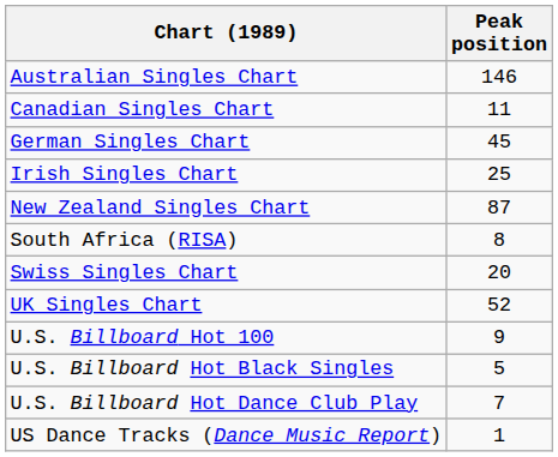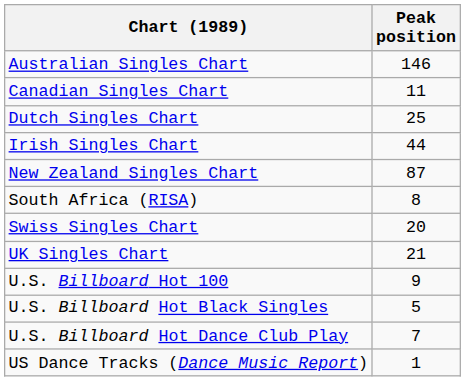 <table class="wikitable sortable plainrowheaders">
 <tr>
 <th>Chart (1989)</th>
 <th>Peak<br>position</th>
 </tr>
 <tr>
 <td><a href='#'>Australian Singles Chart</a></td>
 <td align="center">146</td>
 </tr>
 <tr>
 <td><a href='#'>Canadian Singles Chart</a></td>
 <td align="center">11</td>
 </tr>
 <tr>
-<td><a href='#'>German Singles Chart</a></td>
-<td align="center">45</td>
+<td><a href='#'>Dutch Singles Chart</a></td>
+<td align="center">25</td>
 </tr>
 <tr>
 <td><a href='#'>Irish Singles Chart</a></td>
-<td align="center">25</td>
+<td align="center">44</td>
 </tr>
 <tr>
 <td><a href='#'>New Zealand Singles Chart</a></td>
 <td align="center">87</td>
 </tr>
 <tr>
 <td align="left">South Africa (<a href='#'>RISA</a>)</td>
 <td align="center">8</td>
 </tr>
 <tr>
 <td><a href='#'>Swiss Singles Chart</a></td>
 <td align="center">20</td>
 </tr>
 <tr>
 <td><a href='#'>UK Singles Chart</a></td>
-<td align="center">52</td>
+<td align="center">21</td>
 </tr>
 <tr>
 <td>U.S. <a href='#'><em>Billboard</em> Hot 100</a></td>
 <td align="center">9</td>
 </tr>
 <tr>
 <td>U.S. <em>Billboard</em> <a href='#'>Hot Black Singles</a></td>
 <td align="center">5</td>
 </tr>
 <tr>
 <td>U.S. <em>Billboard</em> <a href='#'>Hot Dance Club Play</a></td>
 <td align="center">7</td>
 </tr>
 <tr>
 <td>US Dance Tracks (<em><a href='#'>Dance Music Report</a></em>)</td>
 <td align="center">1</td>
 </tr>
 </table>
